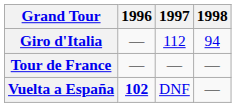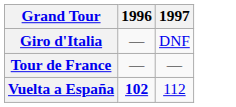 <table class="wikitable plainrowheaders">
 <tr>
 <th scope="col"><a href='#'>Grand Tour</a></th>
 <th scope="col">1996</th>
 <th scope="col">1997</th>
-<th scope="col">1998</th>
 </tr>
 <tr style="text-align:center;">
 <th scope="row"> <a href='#'>Giro d'Italia</a></th>
 <td>—</td>
-<td style="text-align:center;"><a href='#'>112</a></td>
-<td style="text-align:center;"><a href='#'>94</a></td>
+<td style="text-align:center;"><a href='#'>DNF</a></td>
 </tr>
 <tr style="text-align:center;">
 <th scope="row"> <a href='#'>Tour de France</a></th>
-<td>—</td>
 <td>—</td>
 <td>—</td>
 </tr>
 <tr style="text-align:center;">
 <th scope="row"> <a href='#'>Vuelta a España</a></th>
 <td style="text-align:center;"><strong><a href='#'>102</a></strong></td>
-<td style="text-align:center;"><a href='#'>DNF</a></td>
-<td>—</td>
+<td style="text-align:center;"><a href='#'>112</a></td>
 </tr>
 </table>
